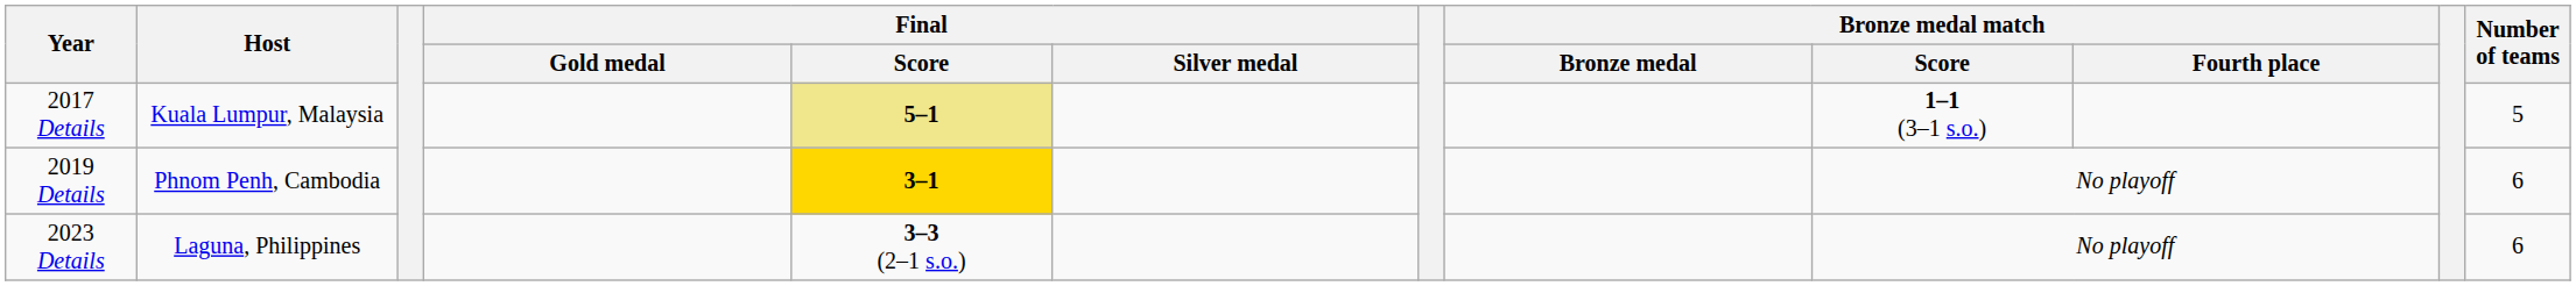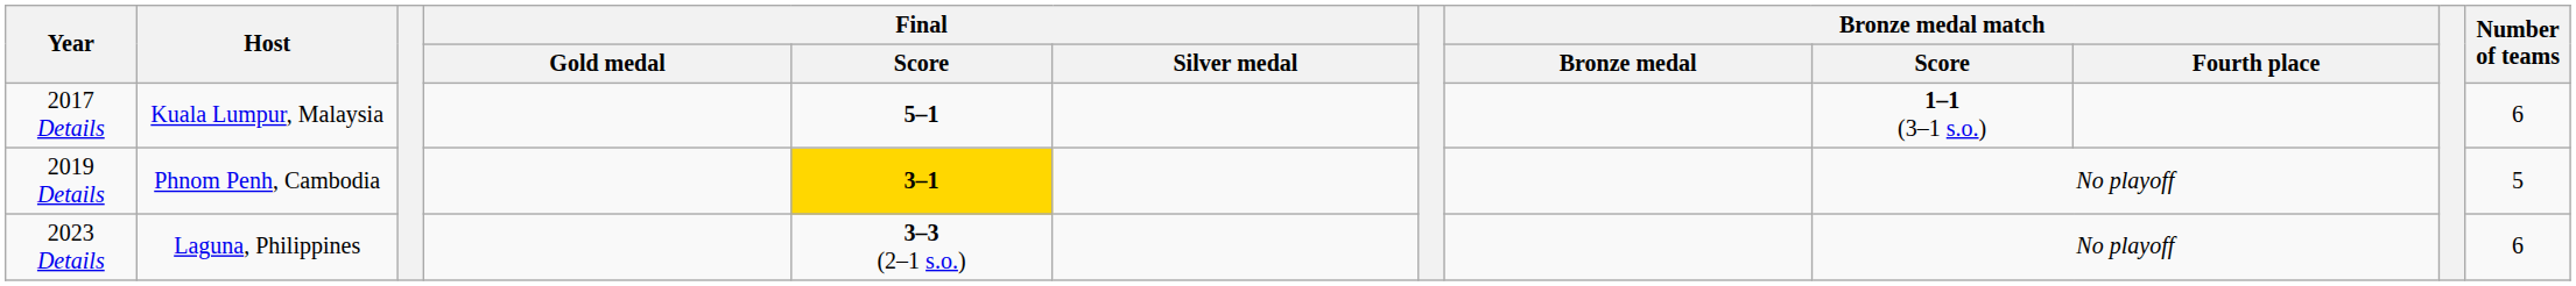 <table class="wikitable" style="text-align:center;width:100%; font-size:90%;">
 <tr>
 <th rowspan=2 width=5%>Year</th>
 <th rowspan=2 width=10%>Host</th>
 <th width=1% rowspan=5></th>
 <th colspan=3>Final</th>
 <th width=1% rowspan=5></th>
 <th colspan=3>Bronze medal match</th>
 <th width=1% rowspan=5></th>
 <th width=4% rowspan=2>Number of teams</th>
 </tr>
 <tr>
 <th width=14%>Gold medal</th>
 <th width=10%>Score</th>
 <th width=14%>Silver medal</th>
 <th width=14%>Bronze medal</th>
 <th width=10%>Score</th>
 <th width=14%>Fourth place</th>
 </tr>
 <tr>
 <td>2017<br><em><a href='#'>Details</a></em></td>
 <td><a href='#'>Kuala Lumpur</a>, Malaysia</td>
 <td><strong></strong></td>
-<td style="background: khaki;"><strong>5–1</strong></td>
+<td><strong>5–1</strong></td>
 <td></td>
 <td></td>
 <td><strong>1–1</strong><br>(3–1 <a href='#'>s.o.</a>)</td>
 <td></td>
-<td>5</td>
+<td>6</td>
 </tr>
 <tr>
 <td>2019<br><em><a href='#'>Details</a></em></td>
 <td><a href='#'>Phnom Penh</a>, Cambodia</td>
 <td><strong></strong></td>
 <td style="background: gold;"><strong>3–1</strong></td>
 <td></td>
 <td><br></td>
 <td colspan=2><em>No playoff</em></td>
-<td>6</td>
+<td>5</td>
 </tr>
 <tr>
 <td>2023<br><em><a href='#'>Details</a></em></td>
 <td><a href='#'>Laguna</a>, Philippines</td>
 <td><strong></strong></td>
 <td><strong>3–3</strong><br>(2–1 <a href='#'>s.o.</a>)</td>
 <td></td>
 <td><br></td>
 <td colspan=2><em>No playoff</em></td>
 <td>6</td>
 </tr>
 </table>
